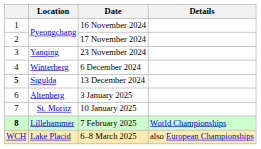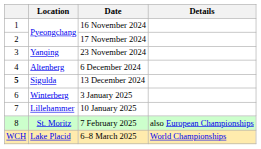 <table class="wikitable plainrowheaders" style="background:#fff; font-size:86%; line-height:16px; border:grey solid 1px; border-collapse:collapse;">
 <tr>
 <th></th>
 <th>Location</th>
 <th>Date</th>
 <th>Details</th>
 </tr>
 <tr>
 <td align="center">1</td>
 <td rowspan=2> <a href='#'>Pyeongchang</a></td>
 <td>16 November 2024</td>
 <td></td>
 </tr>
 <tr>
 <td align="center">2</td>
 <td>17 November 2024</td>
 <td></td>
 </tr>
 <tr>
 <td align="center">3</td>
 <td> <a href='#'>Yanqing</a></td>
 <td>23 November 2024</td>
 <td></td>
 </tr>
 <tr>
 <td align="center">4</td>
-<td> <a href='#'>Winterberg</a></td>
+<td> <a href='#'>Altenberg</a></td>
 <td>6 December 2024</td>
 <td></td>
 </tr>
 <tr>
 <td align="center"><strong>5</strong></td>
 <td> <a href='#'>Sigulda</a></td>
 <td>13 December 2024</td>
 <td></td>
 </tr>
 <tr>
 <td align="center">6</td>
-<td> <a href='#'>Altenberg</a></td>
+<td> <a href='#'>Winterberg</a></td>
 <td>3 January 2025</td>
 <td></td>
 </tr>
 <tr>
 <td align="center">7</td>
-<td>   <a href='#'>St. Moritz</a></td>
+<td> <a href='#'>Lillehammer</a></td>
 <td>10 January 2025</td>
 <td></td>
 </tr>
 <tr style="background:#CCFFCC">
-<td align="center"><strong>8</strong></td>
-<td> <a href='#'>Lillehammer</a></td>
+<td align="center">8</td>
+<td>   <a href='#'>St. Moritz</a></td>
 <td>7 February 2025</td>
-<td><a href='#'>World Championships</a></td>
+<td>also <a href='#'>European Championships</a></td>
 </tr>
 <tr style="background:#FFEBAD">
 <td><a href='#'>WCH</a></td>
 <td> <a href='#'>Lake Placid</a></td>
 <td>6–8 March 2025</td>
-<td>also <a href='#'>European Championships</a></td>
+<td><a href='#'>World Championships</a></td>
 </tr>
 </table>
